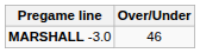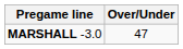 <table class="wikitable">
 <tr align="center">
 <th style=>Pregame line</th>
 <th style=>Over/Under</th>
 </tr>
 <tr align="center">
 <td><strong>MARSHALL</strong> -3.0</td>
-<td>46</td>
+<td>47</td>
 </tr>
 </table>
